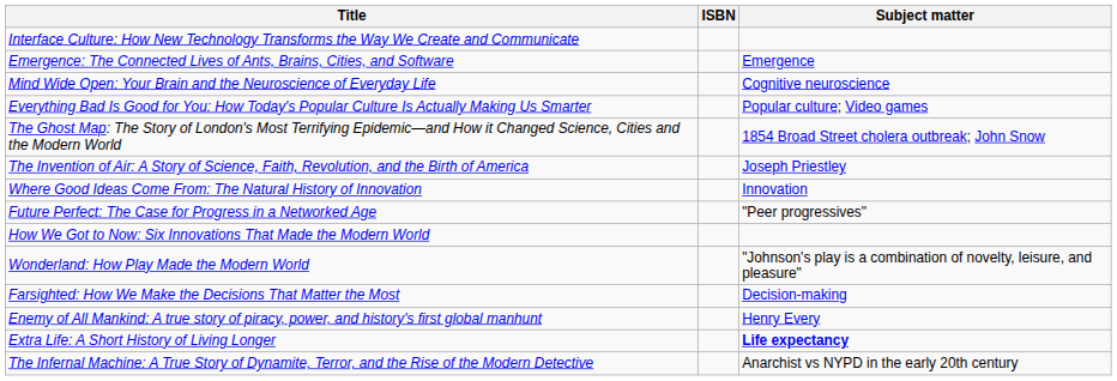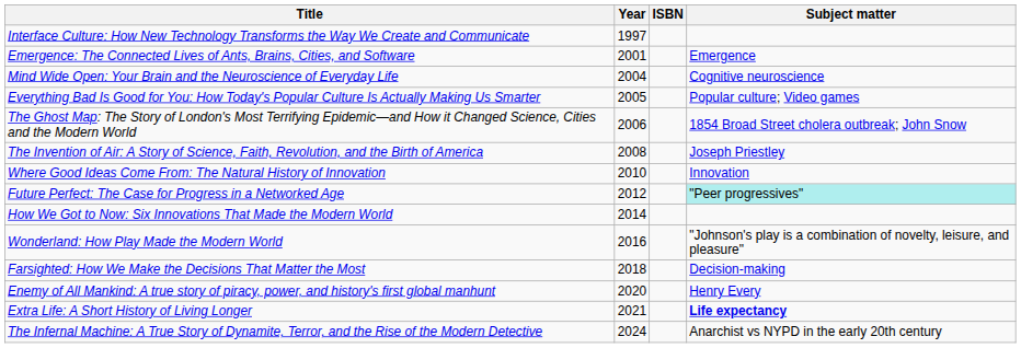 <table class="wikitable sortable">
 <tr>
 <th>Title</th>
+<th>Year</th>
 <th>ISBN</th>
 <th>Subject matter</th>
 </tr>
 <tr>
 <td><em><a href='#'>Interface Culture: How New Technology Transforms the Way We Create and Communicate</a></em></td>
+<td>1997</td>
 <td></td>
 <td></td>
 </tr>
 <tr>
 <td><em><a href='#'>Emergence: The Connected Lives of Ants, Brains, Cities, and Software</a></em></td>
+<td>2001</td>
 <td></td>
 <td><a href='#'>Emergence</a></td>
 </tr>
 <tr>
 <td><em><a href='#'>Mind Wide Open: Your Brain and the Neuroscience of Everyday Life</a></em></td>
+<td>2004</td>
 <td></td>
 <td><a href='#'>Cognitive neuroscience</a></td>
 </tr>
 <tr>
 <td><em><a href='#'>Everything Bad Is Good for You: How Today's Popular Culture Is Actually Making Us Smarter</a></em></td>
+<td>2005</td>
 <td></td>
 <td><a href='#'>Popular culture</a>; <a href='#'>Video games</a></td>
 </tr>
 <tr>
 <td><em><a href='#'>The Ghost Map</a>: The Story of London's Most Terrifying Epidemic—and How it Changed Science, Cities and the Modern World</em></td>
+<td>2006</td>
 <td></td>
 <td><a href='#'>1854 Broad Street cholera outbreak</a>; <a href='#'>John Snow</a></td>
 </tr>
 <tr>
 <td><em><a href='#'>The Invention of Air: A Story of Science, Faith, Revolution, and the Birth of America</a></em></td>
+<td>2008</td>
 <td></td>
 <td><a href='#'>Joseph Priestley</a></td>
 </tr>
 <tr>
 <td><em><a href='#'>Where Good Ideas Come From: The Natural History of Innovation</a></em></td>
+<td>2010</td>
 <td></td>
 <td><a href='#'>Innovation</a></td>
 </tr>
 <tr>
 <td><em><a href='#'>Future Perfect: The Case for Progress in a Networked Age</a></em></td>
+<td>2012</td>
 <td></td>
-<td>"Peer progressives"</td>
+<td style="background: paleturquoise;">"Peer progressives"</td>
 </tr>
 <tr>
 <td><em><a href='#'>How We Got to Now: Six Innovations That Made the Modern World</a></em></td>
+<td>2014</td>
 <td></td>
 <td></td>
 </tr>
 <tr>
 <td><em><a href='#'>Wonderland: How Play Made the Modern World</a></em></td>
+<td>2016</td>
 <td></td>
 <td>"Johnson's play is a combination of novelty, leisure, and pleasure"</td>
 </tr>
 <tr>
 <td><em><a href='#'>Farsighted: How We Make the Decisions That Matter the Most</a></em></td>
+<td>2018</td>
 <td></td>
 <td><a href='#'>Decision-making</a></td>
 </tr>
 <tr>
 <td><em><a href='#'>Enemy of All Mankind: A true story of piracy, power, and history's first global manhunt</a></em></td>
+<td>2020</td>
 <td></td>
 <td><a href='#'>Henry Every</a></td>
 </tr>
 <tr>
 <td><em><a href='#'>Extra Life: A Short History of Living Longer</a></em></td>
+<td>2021</td>
 <td></td>
 <td><strong><a href='#'>Life expectancy</a></strong></td>
 </tr>
 <tr>
 <td><em><a href='#'>The Infernal Machine: A True Story of Dynamite, Terror, and the Rise of the Modern Detective</a></em></td>
+<td>2024</td>
 <td></td>
 <td>Anarchist vs NYPD in the early 20th century</td>
 </tr>
 </table>
